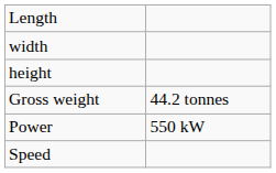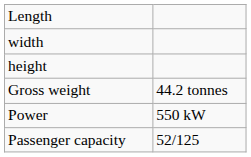 <table width="250" class="wikitable">
 <tr>
 <td>Length</td>
 <td></td>
 </tr>
 <tr>
 <td>width</td>
 <td></td>
 </tr>
 <tr>
 <td>height</td>
 <td></td>
 </tr>
 <tr>
 <td>Gross weight</td>
 <td>44.2 tonnes</td>
 </tr>
 <tr>
 <td>Power</td>
 <td>550 kW</td>
 </tr>
 <tr>
-<td>Speed</td>
-<td></td>
+<td>Passenger capacity</td>
+<td>52/125</td>
 </tr>
 </table>
